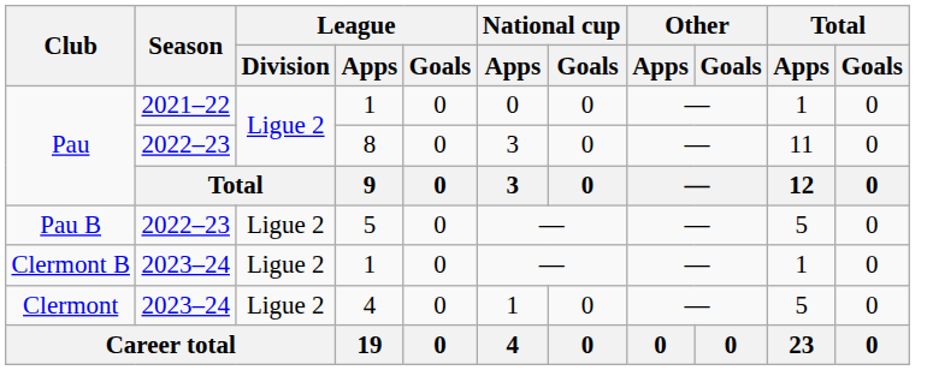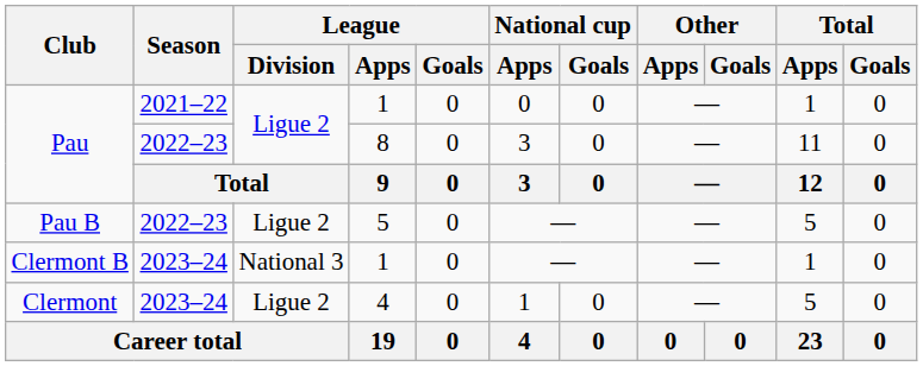 <table class="wikitable" style="text-align: center">
 <tr>
 <th rowspan="2">Club</th>
 <th rowspan="2">Season</th>
 <th colspan="3">League</th>
 <th colspan="2">National cup</th>
 <th colspan="2">Other</th>
 <th colspan="2">Total</th>
 </tr>
 <tr>
 <th>Division</th>
 <th>Apps</th>
 <th>Goals</th>
 <th>Apps</th>
 <th>Goals</th>
 <th>Apps</th>
 <th>Goals</th>
 <th>Apps</th>
 <th>Goals</th>
 </tr>
 <tr>
 <td rowspan="3"><a href='#'>Pau</a></td>
 <td><a href='#'>2021–22</a></td>
 <td rowspan="2"><a href='#'>Ligue 2</a></td>
 <td>1</td>
 <td>0</td>
 <td>0</td>
 <td>0</td>
 <td colspan="2">—</td>
 <td>1</td>
 <td>0</td>
 </tr>
 <tr>
 <td><a href='#'>2022–23</a></td>
 <td>8</td>
 <td>0</td>
 <td>3</td>
 <td>0</td>
 <td colspan="2">—</td>
 <td>11</td>
 <td>0</td>
 </tr>
 <tr>
 <th colspan="2">Total</th>
 <th>9</th>
 <th>0</th>
 <th>3</th>
 <th>0</th>
 <th colspan="2">—</th>
 <th>12</th>
 <th>0</th>
 </tr>
 <tr>
 <td><a href='#'>Pau B</a></td>
 <td><a href='#'>2022–23</a></td>
 <td>Ligue 2</td>
 <td>5</td>
 <td>0</td>
 <td colspan="2">—</td>
 <td colspan="2">—</td>
 <td>5</td>
 <td>0</td>
 </tr>
 <tr>
 <td><a href='#'>Clermont B</a></td>
 <td><a href='#'>2023–24</a></td>
-<td>Ligue 2</td>
+<td>National 3</td>
 <td>1</td>
 <td>0</td>
 <td colspan="2">—</td>
 <td colspan="2">—</td>
 <td>1</td>
 <td>0</td>
 </tr>
 <tr>
 <td><a href='#'>Clermont</a></td>
 <td><a href='#'>2023–24</a></td>
 <td>Ligue 2</td>
 <td>4</td>
 <td>0</td>
 <td>1</td>
 <td>0</td>
 <td colspan="2">—</td>
 <td>5</td>
 <td>0</td>
 </tr>
 <tr>
 <th colspan="3">Career total</th>
 <th>19</th>
 <th>0</th>
 <th>4</th>
 <th>0</th>
 <th>0</th>
 <th>0</th>
 <th>23</th>
 <th>0</th>
 </tr>
 </table>
